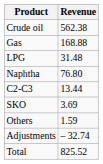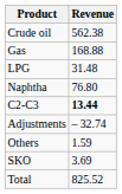 <table class="wikitable">
 <tr>
 <th>Product</th>
 <th>Revenue</th>
 </tr>
 <tr>
 <td>Crude oil</td>
 <td>562.38</td>
 </tr>
 <tr>
 <td>Gas</td>
 <td>168.88</td>
 </tr>
 <tr>
 <td>LPG</td>
 <td>31.48</td>
 </tr>
 <tr>
 <td>Naphtha</td>
 <td>76.80</td>
 </tr>
 <tr>
 <td>C2-C3</td>
-<td>13.44</td>
+<td><strong>13.44</strong></td>
+</tr>
+<tr>
+<td>Adjustments</td>
+<td>– 32.74</td>
+</tr>
+<tr>
+<td>Others</td>
+<td>1.59</td>
 </tr>
 <tr>
 <td>SKO</td>
 <td>3.69</td>
 </tr>
 <tr>
-<td>Others</td>
-<td>1.59</td>
-</tr>
-<tr>
-<td>Adjustments</td>
-<td>– 32.74</td>
-</tr>
-<tr>
 <td>Total</td>
 <td>825.52</td>
 </tr>
 </table>
